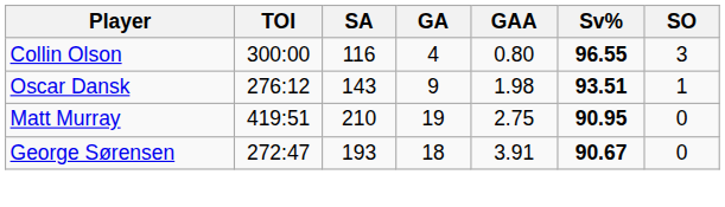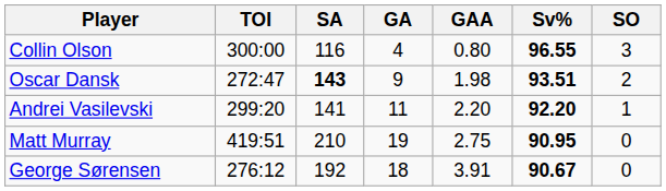 <table class="wikitable sortable" style="text-align:center;">
 <tr>
 <th width="170px">Player</th>
 <th width="60px">TOI</th>
 <th width="50px">SA</th>
 <th width="50px">GA</th>
 <th width="60px">GAA</th>
 <th width="60px">Sv%</th>
 <th width="50px">SO</th>
 </tr>
 <tr>
 <td style="text-align:left;"> <a href='#'>Collin Olson</a></td>
 <td>300:00</td>
 <td>116</td>
 <td>4</td>
 <td>0.80</td>
 <td><strong>96.55</strong></td>
 <td>3</td>
 </tr>
 <tr>
 <td style="text-align:left;"> <a href='#'>Oscar Dansk</a></td>
-<td>276:12</td>
-<td>143</td>
+<td>272:47</td>
+<td><strong>143</strong></td>
 <td>9</td>
 <td>1.98</td>
 <td><strong>93.51</strong></td>
+<td>2</td>
+</tr>
+<tr>
+<td style="text-align:left;"> <a href='#'>Andrei Vasilevski</a></td>
+<td>299:20</td>
+<td>141</td>
+<td>11</td>
+<td>2.20</td>
+<td><strong>92.20</strong></td>
 <td>1</td>
 </tr>
 <tr>
 <td style="text-align:left;"> <a href='#'>Matt Murray</a></td>
 <td>419:51</td>
 <td>210</td>
 <td>19</td>
 <td>2.75</td>
 <td><strong>90.95</strong></td>
 <td>0</td>
 </tr>
 <tr>
 <td style="text-align:left;"> <a href='#'>George Sørensen</a></td>
-<td>272:47</td>
-<td>193</td>
+<td>276:12</td>
+<td>192</td>
 <td>18</td>
 <td>3.91</td>
 <td><strong>90.67</strong></td>
 <td>0</td>
 </tr>
 </table>
